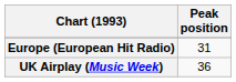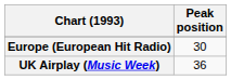 <table class="wikitable plainrowheaders">
 <tr>
 <th scope="col">Chart (1993)</th>
 <th scope="col">Peak<br>position</th>
 </tr>
 <tr>
 </tr>
 <tr>
 <th scope="row">Europe (European Hit Radio)</th>
-<td align="center">31</td>
+<td align="center">30</td>
 </tr>
 <tr>
 <th scope="row">UK Airplay (<em><a href='#'>Music Week</a></em>)</th>
 <td align="center">36</td>
 </tr>
 </table>
